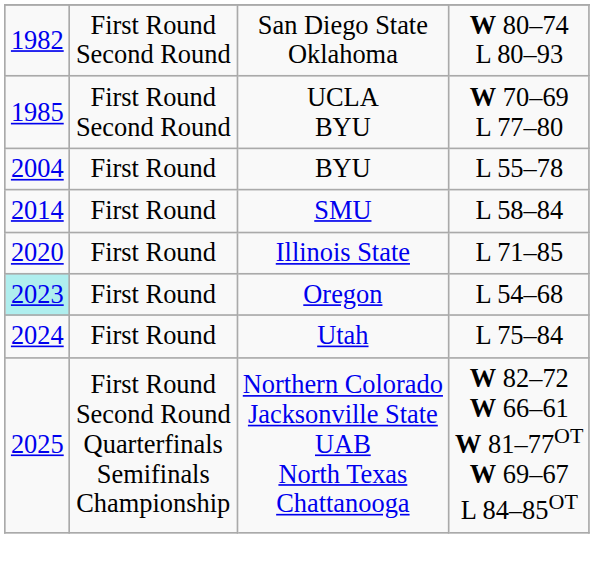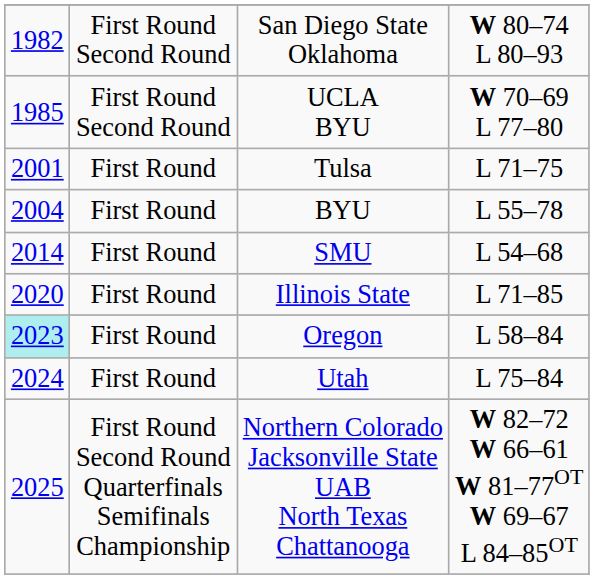 <table class="wikitable" style="text-align:center">
 <tr>
 </tr>
 <tr align="center">
 <td><a href='#'>1982</a></td>
 <td>First Round<br>Second Round</td>
 <td>San Diego State<br>Oklahoma</td>
 <td><strong>W</strong> 80–74<br>L 80–93</td>
 </tr>
 <tr align="center">
 <td><a href='#'>1985</a></td>
 <td>First Round<br>Second Round</td>
 <td>UCLA<br>BYU</td>
 <td><strong>W</strong> 70–69<br>L 77–80</td>
 </tr>
 <tr align="center">
+<td><a href='#'>2001</a></td>
+<td>First Round</td>
+<td>Tulsa</td>
+<td>L 71–75</td>
+</tr>
+<tr align="center">
 <td><a href='#'>2004</a></td>
 <td>First Round</td>
 <td>BYU</td>
 <td>L 55–78</td>
 </tr>
 <tr align="center">
 <td><a href='#'>2014</a></td>
 <td>First Round</td>
 <td><a href='#'>SMU</a></td>
-<td>L 58–84</td>
+<td>L 54–68</td>
 </tr>
 <tr align="center">
 <td><a href='#'>2020</a></td>
 <td>First Round</td>
 <td><a href='#'>Illinois State</a></td>
 <td>L 71–85</td>
 </tr>
 <tr align="center">
 <td style="background: paleturquoise;"><a href='#'>2023</a></td>
 <td>First Round</td>
 <td><a href='#'>Oregon</a></td>
-<td>L 54–68</td>
+<td>L 58–84</td>
 </tr>
 <tr align="center">
 <td><a href='#'>2024</a></td>
 <td>First Round</td>
 <td><a href='#'>Utah</a></td>
 <td>L 75–84</td>
 </tr>
 <tr>
 <td><a href='#'>2025</a></td>
 <td>First Round<br>Second Round<br>Quarterfinals<br>Semifinals<br>Championship</td>
 <td><a href='#'>Northern Colorado</a><br><a href='#'>Jacksonville State</a><br><a href='#'>UAB</a><br><a href='#'>North Texas</a><br><a href='#'>Chattanooga</a></td>
 <td><strong>W</strong> 82–72<br> <strong>W</strong> 66–61<br> <strong>W</strong> 81–77<sup>OT</sup><br><strong>W</strong> 69–67<br>L 84–85<sup>OT</sup></td>
 </tr>
 </table>
